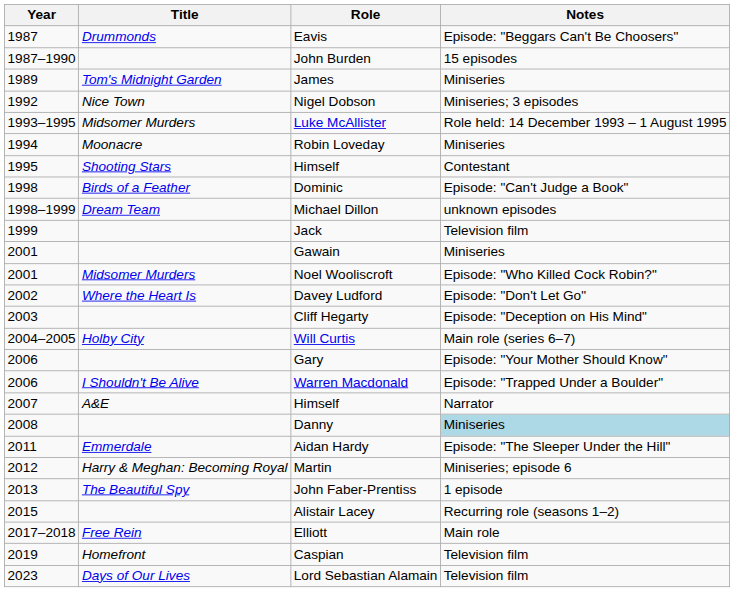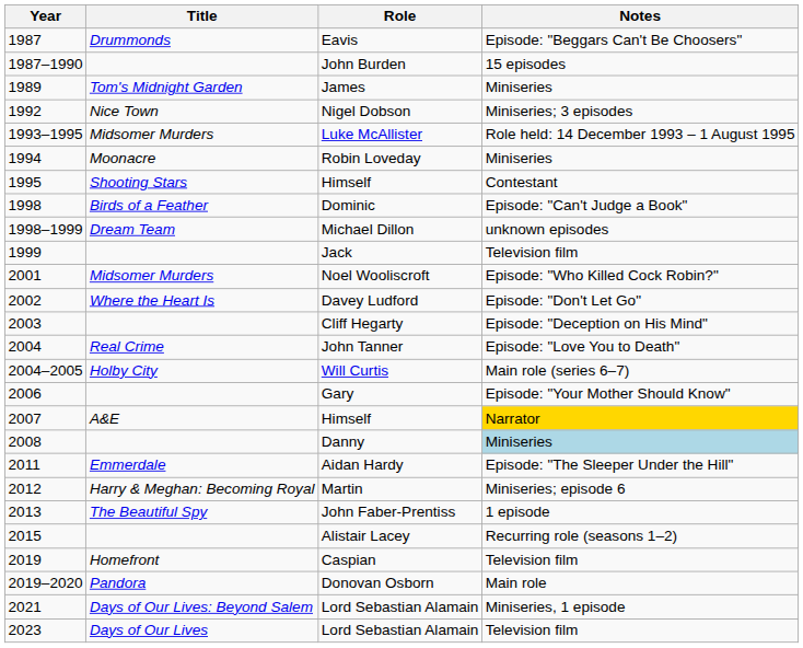 <table class="wikitable unsortable">
 <tr>
 <th>Year</th>
 <th>Title</th>
 <th>Role</th>
 <th>Notes</th>
 </tr>
 <tr>
 <td>1987</td>
 <td><em><a href='#'>Drummonds</a></em></td>
 <td>Eavis</td>
 <td>Episode: "Beggars Can't Be Choosers"</td>
 </tr>
 <tr>
 <td>1987–1990</td>
 <td><em></em></td>
 <td>John Burden</td>
 <td>15 episodes</td>
 </tr>
 <tr>
 <td>1989</td>
 <td><em><a href='#'>Tom's Midnight Garden</a></em></td>
 <td>James</td>
 <td>Miniseries</td>
 </tr>
 <tr>
 <td>1992</td>
 <td><em>Nice Town</em></td>
 <td>Nigel Dobson</td>
 <td>Miniseries; 3 episodes</td>
 </tr>
 <tr>
 <td>1993–1995</td>
 <td><em>Midsomer Murders</em></td>
 <td><a href='#'>Luke McAllister</a></td>
 <td>Role held: 14 December 1993 – 1 August 1995</td>
 </tr>
 <tr>
 <td>1994</td>
 <td><em>Moonacre</em></td>
 <td>Robin Loveday</td>
 <td>Miniseries</td>
 </tr>
 <tr>
 <td>1995</td>
 <td><em><a href='#'>Shooting Stars</a></em></td>
 <td>Himself</td>
 <td>Contestant</td>
 </tr>
 <tr>
 <td>1998</td>
 <td><em><a href='#'>Birds of a Feather</a></em></td>
 <td>Dominic</td>
 <td>Episode: "Can't Judge a Book"</td>
 </tr>
 <tr>
 <td>1998–1999</td>
 <td><em><a href='#'>Dream Team</a></em></td>
 <td>Michael Dillon</td>
 <td>unknown episodes</td>
 </tr>
 <tr>
 <td>1999</td>
 <td><em></em></td>
 <td>Jack</td>
 <td>Television film</td>
 </tr>
 <tr>
 <td>2001</td>
-<td><em></em></td>
-<td>Gawain</td>
-<td>Miniseries</td>
-</tr>
-<tr>
-<td>2001</td>
 <td><em><a href='#'>Midsomer Murders</a></em></td>
 <td>Noel Wooliscroft</td>
 <td>Episode: "Who Killed Cock Robin?"</td>
 </tr>
 <tr>
 <td>2002</td>
 <td><em><a href='#'>Where the Heart Is</a></em></td>
 <td>Davey Ludford</td>
 <td>Episode: "Don't Let Go"</td>
 </tr>
 <tr>
 <td>2003</td>
 <td><em></em></td>
 <td>Cliff Hegarty</td>
 <td>Episode: "Deception on His Mind"</td>
 </tr>
 <tr>
+<td>2004</td>
+<td><em><a href='#'>Real Crime</a></em></td>
+<td>John Tanner</td>
+<td>Episode: "Love You to Death"</td>
+</tr>
+<tr>
 <td>2004–2005</td>
 <td><em><a href='#'>Holby City</a></em></td>
 <td><a href='#'>Will Curtis</a></td>
 <td>Main role (series 6–7)</td>
 </tr>
 <tr>
 <td>2006</td>
 <td><em></em></td>
 <td>Gary</td>
 <td>Episode: "Your Mother Should Know"</td>
 </tr>
 <tr>
-<td>2006</td>
-<td><em><a href='#'>I Shouldn't Be Alive</a></em></td>
-<td><a href='#'>Warren Macdonald</a></td>
-<td>Episode: "Trapped Under a Boulder"</td>
-</tr>
-<tr>
 <td>2007</td>
 <td><em>A&E</em></td>
 <td>Himself</td>
-<td>Narrator</td>
+<td style="background: gold;">Narrator</td>
 </tr>
 <tr>
 <td>2008</td>
 <td><em></em></td>
 <td>Danny</td>
 <td style="background: lightblue;">Miniseries</td>
 </tr>
 <tr>
 <td>2011</td>
 <td><em><a href='#'>Emmerdale</a></em></td>
 <td>Aidan Hardy</td>
 <td>Episode: "The Sleeper Under the Hill"</td>
 </tr>
 <tr>
 <td>2012</td>
 <td><em>Harry & Meghan: Becoming Royal</em></td>
 <td>Martin</td>
 <td>Miniseries; episode 6</td>
 </tr>
 <tr>
 <td>2013</td>
 <td><em><a href='#'>The Beautiful Spy</a></em></td>
 <td>John Faber-Prentiss</td>
 <td>1 episode</td>
 </tr>
 <tr>
 <td>2015</td>
 <td><em></em></td>
 <td>Alistair Lacey</td>
 <td>Recurring role (seasons 1–2)</td>
 </tr>
 <tr>
-<td>2017–2018</td>
-<td><em><a href='#'>Free Rein</a></em></td>
-<td>Elliott</td>
-<td>Main role</td>
-</tr>
-<tr>
 <td>2019</td>
 <td><em>Homefront</em></td>
 <td>Caspian</td>
 <td>Television film</td>
+</tr>
+<tr>
+<td>2019–2020</td>
+<td><em><a href='#'>Pandora</a></em></td>
+<td>Donovan Osborn</td>
+<td>Main role</td>
+</tr>
+<tr>
+<td>2021</td>
+<td><em><a href='#'>Days of Our Lives: Beyond Salem</a></em></td>
+<td>Lord Sebastian Alamain</td>
+<td>Miniseries, 1 episode</td>
 </tr>
 <tr>
 <td>2023</td>
 <td><em><a href='#'>Days of Our Lives</a></em></td>
 <td>Lord Sebastian Alamain</td>
 <td>Television film</td>
 </tr>
 </table>
